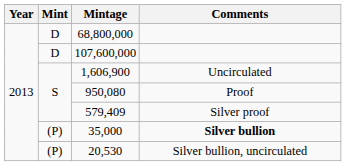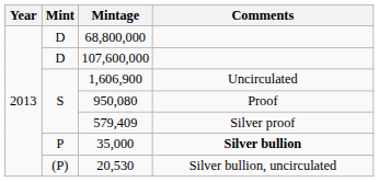 <table class="wikitable sortable" style="min-width:65%; text-align:center;">
 <tr>
 <th width="10%">Year</th>
 <th width="10%">Mint</th>
 <th width="20%">Mintage</th>
 <th width="60%">Comments</th>
 </tr>
 <tr>
 <td rowspan="7">2013</td>
 <td>D</td>
 <td>68,800,000</td>
 <td></td>
 </tr>
 <tr>
 <td>D</td>
 <td>107,600,000</td>
 <td></td>
 </tr>
 <tr>
 <td rowspan="3">S</td>
 <td>1,606,900</td>
 <td>Uncirculated</td>
 </tr>
 <tr>
 <td>950,080</td>
 <td>Proof</td>
 </tr>
 <tr>
 <td>579,409</td>
 <td>Silver proof</td>
 </tr>
 <tr>
-<td>(P)</td>
+<td>P</td>
 <td>35,000</td>
 <td><strong>Silver bullion</strong></td>
 </tr>
 <tr>
 <td>(P)</td>
 <td>20,530</td>
 <td>Silver bullion, uncirculated</td>
 </tr>
 </table>
